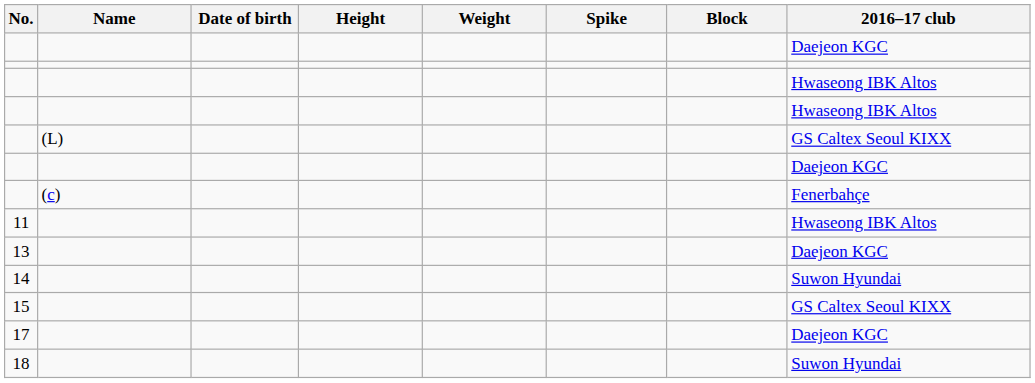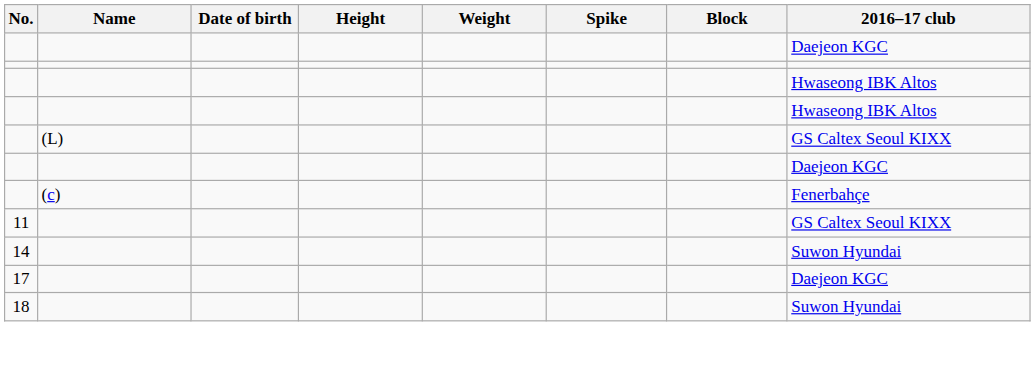 <table class="wikitable sortable" style="font-size:90%; text-align:center;">
 <tr>
 <th>No.</th>
 <th style="width:12em">Name</th>
 <th style="width:8em">Date of birth</th>
 <th style="width:9em">Height</th>
 <th style="width:9em">Weight</th>
 <th style="width:9em">Spike</th>
 <th style="width:9em">Block</th>
 <th style="width:19em">2016–17 club</th>
 </tr>
 <tr>
 <td></td>
 <td align=left></td>
 <td align=right></td>
 <td></td>
 <td></td>
 <td></td>
 <td></td>
 <td align=left> <a href='#'>Daejeon KGC</a></td>
 </tr>
 <tr>
 <td></td>
 <td align=left></td>
 <td align=right></td>
 <td></td>
 <td></td>
 <td></td>
 <td></td>
 <td align=left></td>
 </tr>
 <tr>
 <td></td>
 <td align=left></td>
 <td align=right></td>
 <td></td>
 <td></td>
 <td></td>
 <td></td>
 <td align=left> <a href='#'>Hwaseong IBK Altos</a></td>
 </tr>
 <tr>
 <td></td>
 <td align=left></td>
 <td align=right></td>
 <td></td>
 <td></td>
 <td></td>
 <td></td>
 <td align=left> <a href='#'>Hwaseong IBK Altos</a></td>
 </tr>
 <tr>
 <td></td>
 <td align=left> (L)</td>
 <td align=right></td>
 <td></td>
 <td></td>
 <td></td>
 <td></td>
 <td align=left> <a href='#'>GS Caltex Seoul KIXX</a></td>
 </tr>
 <tr>
 <td></td>
 <td align=left></td>
 <td align=right></td>
 <td></td>
 <td></td>
 <td></td>
 <td></td>
 <td align=left> <a href='#'>Daejeon KGC</a></td>
 </tr>
 <tr>
 <td></td>
 <td align=left> (<a href='#'>c</a>)</td>
 <td align="right"></td>
 <td></td>
 <td></td>
 <td></td>
 <td></td>
 <td align=left> <a href='#'>Fenerbahçe</a></td>
 </tr>
 <tr>
 <td>11</td>
 <td align=left></td>
 <td align=right></td>
 <td></td>
 <td></td>
 <td></td>
 <td></td>
-<td align=left> <a href='#'>Hwaseong IBK Altos</a></td>
-</tr>
-<tr>
-<td>13</td>
-<td align=left></td>
-<td align=right></td>
-<td></td>
-<td></td>
-<td></td>
-<td></td>
-<td align=left> <a href='#'>Daejeon KGC</a></td>
+<td align=left> <a href='#'>GS Caltex Seoul KIXX</a></td>
 </tr>
 <tr>
 <td>14</td>
 <td align=left></td>
 <td align=right></td>
 <td></td>
 <td></td>
 <td></td>
 <td></td>
 <td align=left> <a href='#'>Suwon Hyundai</a></td>
-</tr>
-<tr>
-<td>15</td>
-<td align=left></td>
-<td align=right></td>
-<td></td>
-<td></td>
-<td></td>
-<td></td>
-<td align=left> <a href='#'>GS Caltex Seoul KIXX</a></td>
 </tr>
 <tr>
 <td>17</td>
 <td align=left></td>
 <td align=right></td>
 <td></td>
 <td></td>
 <td></td>
 <td></td>
 <td align=left> <a href='#'>Daejeon KGC</a></td>
 </tr>
 <tr>
 <td>18</td>
 <td align=left></td>
 <td align=right></td>
 <td></td>
 <td></td>
 <td></td>
 <td></td>
 <td align=left> <a href='#'>Suwon Hyundai</a></td>
 </tr>
 </table>
